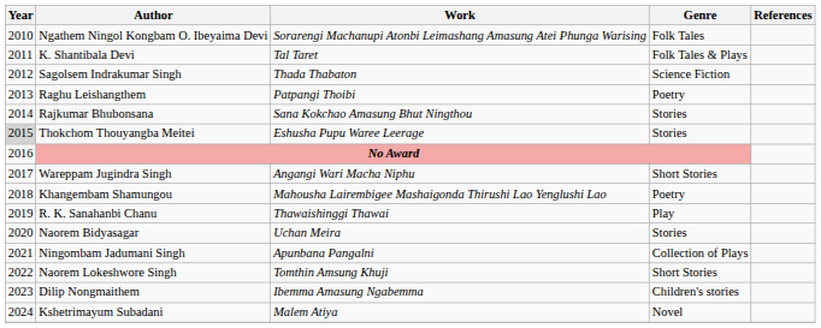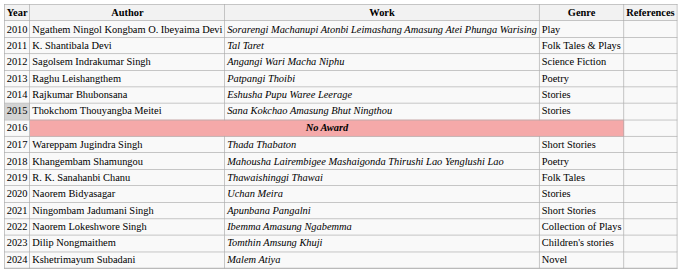 <table class="wikitable sortable">
 <tr>
 <th>Year</th>
 <th>Author</th>
 <th>Work</th>
 <th>Genre</th>
 <th class="unsortable">References</th>
 </tr>
 <tr>
 <td>2010</td>
 <td>Ngathem Ningol Kongbam O. Ibeyaima Devi</td>
 <td><em>Sorarengi Machanupi Atonbi Leimashang Amasung Atei Phunga Warising</em></td>
-<td>Folk Tales</td>
+<td>Play</td>
 <td></td>
 </tr>
 <tr>
 <td>2011</td>
 <td>K. Shantibala Devi</td>
 <td><em>Tal Taret</em></td>
 <td>Folk Tales & Plays</td>
 <td></td>
 </tr>
 <tr>
 <td>2012</td>
 <td>Sagolsem Indrakumar Singh</td>
-<td><em>Thada Thabaton</em></td>
+<td><em>Angangi Wari Macha Niphu</em></td>
 <td>Science Fiction</td>
 <td></td>
 </tr>
 <tr>
 <td>2013</td>
 <td>Raghu Leishangthem</td>
 <td><em>Patpangi Thoibi</em></td>
 <td>Poetry</td>
 <td></td>
 </tr>
 <tr>
 <td>2014</td>
 <td>Rajkumar Bhubonsana</td>
-<td><em>Sana Kokchao Amasung Bhut Ningthou</em></td>
+<td><em>Eshusha Pupu Waree Leerage</em></td>
 <td>Stories</td>
 <td></td>
 </tr>
 <tr>
 <td style="background: lightgrey;">2015</td>
 <td>Thokchom Thouyangba Meitei</td>
-<td><em>Eshusha Pupu Waree Leerage</em></td>
+<td><em>Sana Kokchao Amasung Bhut Ningthou</em></td>
 <td>Stories</td>
 <td></td>
 </tr>
 <tr>
 <td>2016</td>
 <td style="background:#f5a9a9; text-align:center;" colspan=3><strong><em>No Award</em></strong></td>
 <td></td>
 </tr>
 <tr>
 <td>2017</td>
 <td>Wareppam Jugindra Singh</td>
-<td><em>Angangi Wari Macha Niphu</em></td>
+<td><em>Thada Thabaton</em></td>
 <td>Short Stories</td>
 <td></td>
 </tr>
 <tr>
 <td>2018</td>
 <td>Khangembam Shamungou</td>
 <td><em>Mahousha Lairembigee Mashaigonda Thirushi Lao Yenglushi Lao</em></td>
 <td>Poetry</td>
 <td></td>
 </tr>
 <tr>
 <td>2019</td>
 <td>R. K. Sanahanbi Chanu</td>
 <td><em>Thawaishinggi Thawai</em></td>
-<td>Play</td>
+<td>Folk Tales</td>
 <td></td>
 </tr>
 <tr>
 <td>2020</td>
 <td>Naorem Bidyasagar</td>
 <td><em>Uchan Meira</em></td>
 <td>Stories</td>
 <td></td>
 </tr>
 <tr>
 <td>2021</td>
 <td>Ningombam Jadumani Singh</td>
 <td><em>Apunbana Pangalni</em></td>
-<td>Collection of Plays</td>
+<td>Short Stories</td>
 <td></td>
 </tr>
 <tr>
 <td>2022</td>
 <td>Naorem Lokeshwore Singh</td>
-<td><em>Tomthin Amsung Khuji</em></td>
-<td>Short Stories</td>
+<td><em>Ibemma Amasung Ngabemma</em></td>
+<td>Collection of Plays</td>
 <td></td>
 </tr>
 <tr>
 <td>2023</td>
 <td>Dilip Nongmaithem</td>
-<td><em>Ibemma Amasung Ngabemma</em></td>
+<td><em>Tomthin Amsung Khuji</em></td>
 <td>Children's stories</td>
 <td></td>
 </tr>
 <tr>
 <td>2024</td>
 <td>Kshetrimayum Subadani</td>
 <td><em>Malem Atiya</em></td>
 <td>Novel</td>
 <td></td>
 </tr>
 <tr>
 </tr>
 </table>
